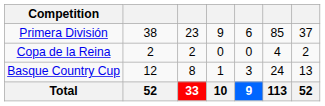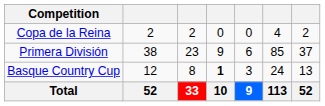 <table class="wikitable sortable" style="text-align:center">
 <tr>
 <th>Competition</th>
 <th width=65></th>
 <th width=30></th>
 <th width=30></th>
 <th width=30></th>
 <th width=30></th>
 <th width=30></th>
 </tr>
 <tr>
+<td><a href='#'>Copa de la Reina</a></td>
+<td>2</td>
+<td>2</td>
+<td>0</td>
+<td>0</td>
+<td>4</td>
+<td>2</td>
+</tr>
+<tr>
 <td><a href='#'>Primera División</a></td>
 <td>38</td>
 <td>23</td>
 <td>9</td>
 <td>6</td>
 <td>85</td>
 <td>37</td>
 </tr>
 <tr>
-<td><a href='#'>Copa de la Reina</a></td>
-<td>2</td>
-<td>2</td>
-<td>0</td>
-<td>0</td>
-<td>4</td>
-<td>2</td>
-</tr>
-<tr>
 <td><a href='#'>Basque Country Cup</a></td>
 <td>12</td>
 <td>8</td>
-<td>1</td>
+<td><strong>1</strong></td>
 <td>3</td>
 <td>24</td>
 <td>13</td>
 </tr>
 <tr>
 <th>Total</th>
 <th>52</th>
 <th style="text-align:center; color:#FFFFFF; background:#FF0000;">33</th>
 <th>10</th>
 <th style="text-align:center; color:#FFFFFF; background:#0066FF;">9</th>
 <th>113</th>
 <th>52</th>
 </tr>
 </table>
